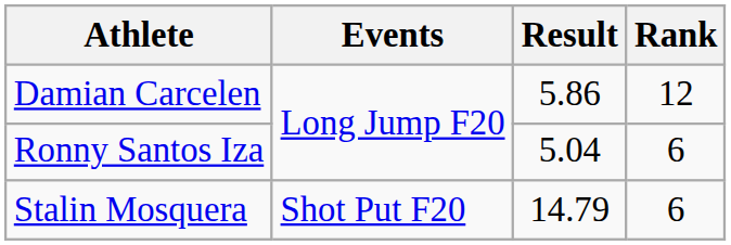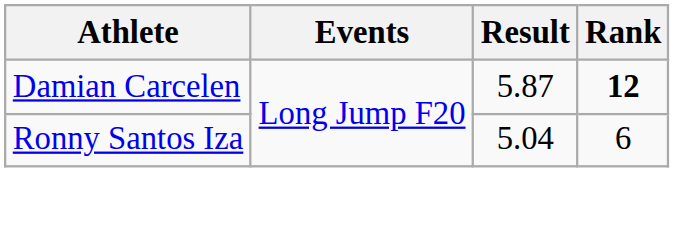 <table class=wikitable style="font-size:90%">
 <tr align=center>
 <th>Athlete</th>
 <th>Events</th>
 <th>Result</th>
 <th>Rank</th>
 </tr>
 <tr align=center>
 <td align=left><a href='#'>Damian Carcelen</a></td>
 <td align=left rowspan=2><a href='#'>Long Jump F20</a></td>
-<td>5.86</td>
-<td>12</td>
+<td>5.87</td>
+<td><strong>12</strong></td>
 </tr>
 <tr align=center>
 <td align=left><a href='#'>Ronny Santos Iza</a></td>
 <td>5.04</td>
 <td>6</td>
 </tr>
-<tr align=center>
-<td align=left><a href='#'>Stalin Mosquera</a></td>
-<td align=left><a href='#'>Shot Put F20</a></td>
-<td>14.79</td>
-<td>6</td>
-</tr>
 </table>
